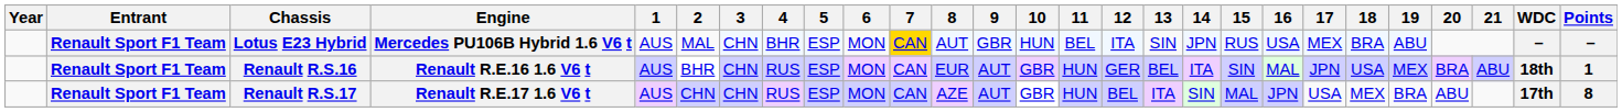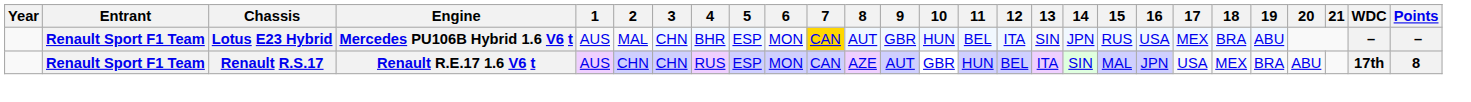 <table class="wikitable" style="text-align:center; font-size:85%">
 <tr>
 <th>Year</th>
 <th>Entrant</th>
 <th>Chassis</th>
 <th>Engine</th>
 <th>1</th>
 <th>2</th>
 <th>3</th>
 <th>4</th>
 <th>5</th>
 <th>6</th>
 <th>7</th>
 <th>8</th>
 <th>9</th>
 <th>10</th>
 <th>11</th>
 <th>12</th>
 <th>13</th>
 <th>14</th>
 <th>15</th>
 <th>16</th>
 <th>17</th>
 <th>18</th>
 <th>19</th>
 <th>20</th>
 <th>21</th>
 <th>WDC</th>
 <th><a href='#'>Points</a></th>
 </tr>
 <tr>
 <td></td>
 <th nowrap><a href='#'>Renault Sport F1 Team</a></th>
 <th nowrap><a href='#'>Lotus</a> <a href='#'>E23 Hybrid</a></th>
 <th nowrap><a href='#'>Mercedes</a> PU106B Hybrid 1.6 <a href='#'>V6</a> <a href='#'>t</a></th>
 <td><a href='#'>AUS</a></td>
 <td><a href='#'>MAL</a></td>
 <td style="background:#f1f8ff;"><a href='#'>CHN</a><br></td>
 <td style="background:#f1f8ff;"><a href='#'>BHR</a><br></td>
 <td style="background:#f1f8ff;"><a href='#'>ESP</a><br></td>
 <td><a href='#'>MON</a></td>
 <td style="background: gold;"><a href='#'>CAN</a></td>
 <td style="background:#f1f8ff;"><a href='#'>AUT</a><br></td>
 <td style="background:#f1f8ff;"><a href='#'>GBR</a><br></td>
 <td style="background:#f1f8ff;"><a href='#'>HUN</a><br></td>
 <td style="background:#f1f8ff;"><a href='#'>BEL</a><br></td>
 <td style="background:#f1f8ff;"><a href='#'>ITA</a><br></td>
 <td><a href='#'>SIN</a></td>
 <td style="background:#f1f8ff;"><a href='#'>JPN</a><br></td>
 <td style="background:#f1f8ff;"><a href='#'>RUS</a><br></td>
 <td style="background:#f1f8ff;"><a href='#'>USA</a><br></td>
 <td style="background:#f1f8ff;"><a href='#'>MEX</a><br></td>
 <td style="background:#f1f8ff;"><a href='#'>BRA</a><br></td>
 <td style="background:#f1f8ff;"><a href='#'>ABU</a><br></td>
 <td colspan=2></td>
 <th> –</th>
 <th> –</th>
 </tr>
 <tr>
 <td></td>
 <th nowrap><a href='#'>Renault Sport F1 Team</a></th>
-<th nowrap><a href='#'>Renault</a> <a href='#'>R.S.16</a></th>
-<th nowrap><a href='#'>Renault</a> R.E.16 1.6 <a href='#'>V6</a> <a href='#'>t</a></th>
-<td style="background:#CFCFFF;"><a href='#'>AUS</a><br></td>
-<td style="background:#FFFFFF;"><a href='#'>BHR</a><br></td>
-<td style="background:#CFCFFF;"><a href='#'>CHN</a><br></td>
-<td style="background:#CFCFFF;"><a href='#'>RUS</a><br></td>
-<td style="background:#CFCFFF;"><a href='#'>ESP</a><br></td>
-<td style="background:#EFCFFF;"><a href='#'>MON</a><br></td>
-<td style="background:#EFCFFF;"><a href='#'>CAN</a><br></td>
-<td style="background:#CFCFFF;"><a href='#'>EUR</a><br></td>
-<td style="background:#CFCFFF;"><a href='#'>AUT</a><br></td>
-<td style="background:#EFCFFF;"><a href='#'>GBR</a><br></td>
-<td style="background:#CFCFFF;"><a href='#'>HUN</a><br></td>
-<td style="background:#CFCFFF;"><a href='#'>GER</a><br></td>
-<td style="background:#CFCFFF;"><a href='#'>BEL</a><br></td>
-<td style="background:#EFCFFF;"><a href='#'>ITA</a><br></td>
-<td style="background:#CFCFFF;"><a href='#'>SIN</a><br></td>
-<td style="background:#DFFFDF;"><a href='#'>MAL</a><br></td>
-<td style="background:#CFCFFF;"><a href='#'>JPN</a><br></td>
-<td style="background:#CFCFFF;"><a href='#'>USA</a><br></td>
-<td style="background:#CFCFFF;"><a href='#'>MEX</a><br></td>
-<td style="background:#EFCFFF;"><a href='#'>BRA</a><br></td>
-<td style="background:#CFCFFF;"><a href='#'>ABU</a><br></td>
-<th>18th</th>
-<th>1</th>
-</tr>
-<tr>
-<td></td>
-<th nowrap><a href='#'>Renault Sport F1 Team</a></th>
 <th nowrap><a href='#'>Renault</a> <a href='#'>R.S.17</a></th>
 <th nowrap><a href='#'>Renault</a> R.E.17 1.6 <a href='#'>V6</a> <a href='#'>t</a></th>
 <td style="background:#EFCFFF;"><a href='#'>AUS</a><br></td>
 <td style="background:#CFCFFF;"><a href='#'>CHN</a><br></td>
 <td style="background:#CFCFFF;"><a href='#'>CHN</a><br></td>
 <td style="background:#EFCFFF;"><a href='#'>RUS</a><br></td>
 <td style="background:#CFCFFF;"><a href='#'>ESP</a><br></td>
 <td style="background:#CFCFFF;"><a href='#'>MON</a><br></td>
 <td style="background:#CFCFFF;"><a href='#'>CAN</a><br></td>
 <td style="background:#EFCFFF;"><a href='#'>AZE</a><br></td>
 <td style="background:#CFCFFF;"><a href='#'>AUT</a><br></td>
 <td style="background:#FFFFFF"><a href='#'>GBR</a><br></td>
 <td style="background:#CFCFFF;"><a href='#'>HUN</a><br></td>
 <td style="background:#CFCFFF;"><a href='#'>BEL</a><br></td>
 <td style="background:#EFCFFF;"><a href='#'>ITA</a><br></td>
 <td style="background:#DFFFDF;"><a href='#'>SIN</a><br></td>
 <td style="background:#CFCFFF;"><a href='#'>MAL</a><br></td>
 <td style="background:#CFCFFF;"><a href='#'>JPN</a><br></td>
 <td><a href='#'>USA</a></td>
 <td><a href='#'>MEX</a></td>
 <td><a href='#'>BRA</a></td>
 <td><a href='#'>ABU</a></td>
 <td></td>
 <th>17th</th>
 <th>8</th>
 </tr>
 </table>
